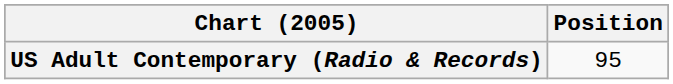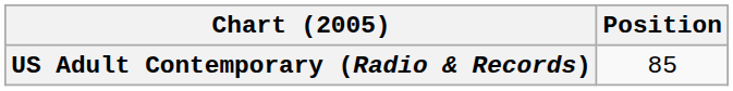 <table class="wikitable plainrowheaders" style="text-align:center">
 <tr>
 <th scope="col">Chart (2005)</th>
 <th>Position</th>
 </tr>
 <tr>
 <th scope="row">US Adult Contemporary (<em>Radio & Records</em>)</th>
-<td>95</td>
+<td>85</td>
 </tr>
 </table>
